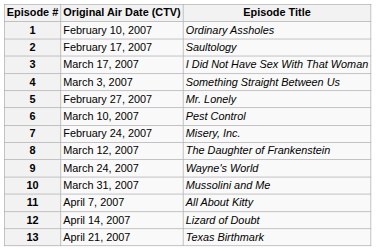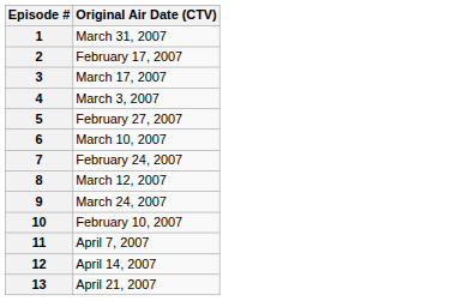 <table class="wikitable">
 <tr>
 <th>Episode #</th>
 <th>Original Air Date (CTV)</th>
-<th>Episode Title</th>
 </tr>
 <tr>
 <th align="center">1</th>
-<td>February 10, 2007</td>
-<td><em>Ordinary Assholes</em></td>
+<td>March 31, 2007</td>
 </tr>
 <tr>
 <th align="center">2</th>
 <td>February 17, 2007</td>
-<td><em>Saultology</em></td>
 </tr>
 <tr>
 <th align="center">3</th>
 <td>March 17, 2007</td>
-<td><em>I Did Not Have Sex With That Woman</em></td>
 </tr>
 <tr>
 <th align="center">4</th>
 <td>March 3, 2007</td>
-<td><em>Something Straight Between Us</em></td>
 </tr>
 <tr>
 <th align="center">5</th>
 <td>February 27, 2007</td>
-<td><em>Mr. Lonely</em></td>
 </tr>
 <tr>
 <th align="center">6</th>
 <td>March 10, 2007</td>
-<td><em>Pest Control</em></td>
 </tr>
 <tr>
 <th align="center">7</th>
 <td>February 24, 2007</td>
-<td><em>Misery, Inc.</em></td>
 </tr>
 <tr>
 <th align="center">8</th>
 <td>March 12, 2007</td>
-<td><em>The Daughter of Frankenstein</em></td>
 </tr>
 <tr>
 <th align="center">9</th>
 <td>March 24, 2007</td>
-<td><em>Wayne's World</em></td>
 </tr>
 <tr>
 <th align="center">10</th>
-<td>March 31, 2007</td>
-<td><em>Mussolini and Me</em></td>
+<td>February 10, 2007</td>
 </tr>
 <tr>
 <th align="center">11</th>
 <td>April 7, 2007</td>
-<td><em>All About Kitty</em></td>
 </tr>
 <tr>
 <th align="center">12</th>
 <td>April 14, 2007</td>
-<td><em>Lizard of Doubt</em></td>
 </tr>
 <tr>
 <th align="center">13</th>
 <td>April 21, 2007</td>
-<td><em>Texas Birthmark</em></td>
 </tr>
 </table>
